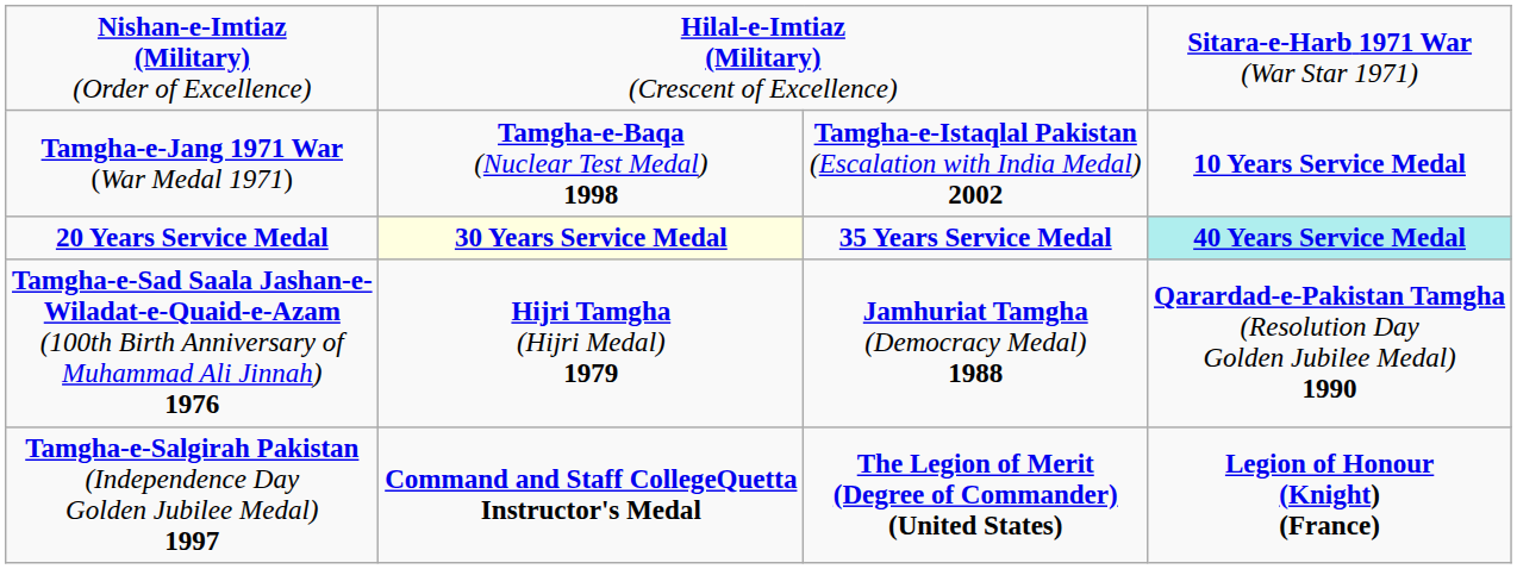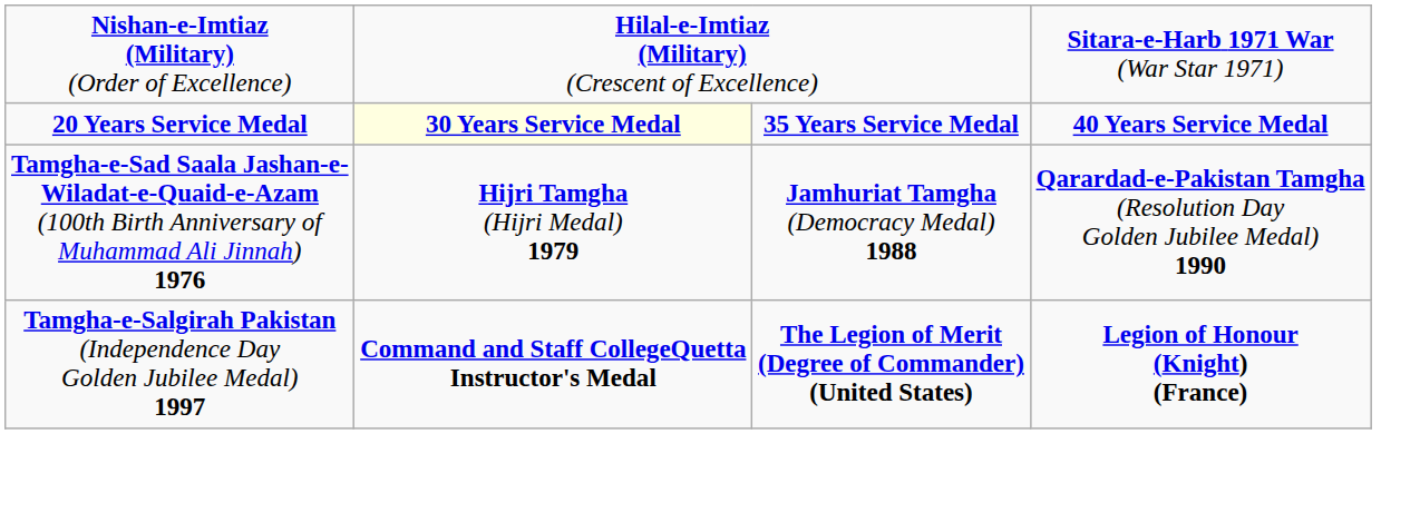 <table class="wikitable" style="text-align: center;">
 <tr>
 <td><strong><a href='#'>Nishan-e-Imtiaz</a></strong><br><strong><a href='#'>(Military)</a></strong><br><em>(Order of Excellence)</em></td>
 <td colspan="2"><strong><a href='#'>Hilal-e-Imtiaz</a></strong><br><strong><a href='#'>(Military)</a></strong><br><em>(Crescent of Excellence)</em></td>
 <td><a href='#'><strong>Sitara-e-Harb</strong> <strong>1971 War</strong></a><br><em>(War Star 1971)</em></td>
 </tr>
 <tr>
-<td><strong><a href='#'>Tamgha-e-Jang 1971 War</a></strong><br>(<em>War Medal 1971</em>)</td>
-<td colspan="1"><strong><a href='#'>Tamgha-e-Baqa</a></strong><br><em>(<a href='#'>Nuclear Test Medal</a>)</em><br><strong>1998</strong></td>
-<td><strong><a href='#'>Tamgha-e-Istaqlal Pakistan</a></strong><br><em>(<a href='#'>Escalation with India Medal</a>)</em><br><strong>2002</strong></td>
-<td colspan="1"><strong><a href='#'>10 Years Service Medal</a></strong></td>
-</tr>
-<tr>
 <td><strong><a href='#'>20 Years Service Medal</a></strong></td>
 <td style="background: lightyellow;"><strong><a href='#'>30 Years Service Medal</a></strong></td>
 <td><strong><a href='#'>35 Years Service Medal</a></strong></td>
-<td colspan="1" style="background: paleturquoise;"><strong><a href='#'>40 Years Service Medal</a></strong></td>
+<td colspan="1"><strong><a href='#'>40 Years Service Medal</a></strong></td>
 </tr>
 <tr>
 <td><strong><a href='#'>Tamgha-e-Sad Saala Jashan-e-</a></strong><br><strong><a href='#'>Wiladat-e-Quaid-e-Azam</a></strong><br><em>(100th Birth Anniversary of</em><br><em><a href='#'>Muhammad Ali Jinnah</a>)</em><br><strong>1976</strong></td>
 <td><strong><a href='#'>Hijri Tamgha</a></strong><br><em>(Hijri Medal)</em><br><strong>1979</strong></td>
 <td><strong><a href='#'>Jamhuriat Tamgha</a></strong><br><em>(Democracy Medal)</em><br><strong>1988</strong></td>
 <td><strong><a href='#'>Qarardad-e-Pakistan Tamgha</a></strong><br><em>(Resolution Day</em><br><em>Golden Jubilee Medal)</em><br><strong>1990</strong></td>
 </tr>
 <tr>
 <td><strong><a href='#'>Tamgha-e-Salgirah Pakistan</a></strong><br><em>(Independence Day</em><br><em>Golden Jubilee Medal)</em><br><strong>1997</strong></td>
 <td><a href='#'><strong>Command and Staff CollegeQuetta</strong></a><br><strong>Instructor's Medal</strong></td>
 <td><strong><a href='#'>The Legion of Merit</a></strong><br><strong><a href='#'>(Degree of Commander)</a></strong><br><strong>(United States)</strong></td>
 <td><strong><a href='#'>Legion of Honour</a></strong><br><a href='#'><strong>(</strong></a><strong><a href='#'>Knight</a>)</strong><br><strong>(France)</strong></td>
 </tr>
 </table>
